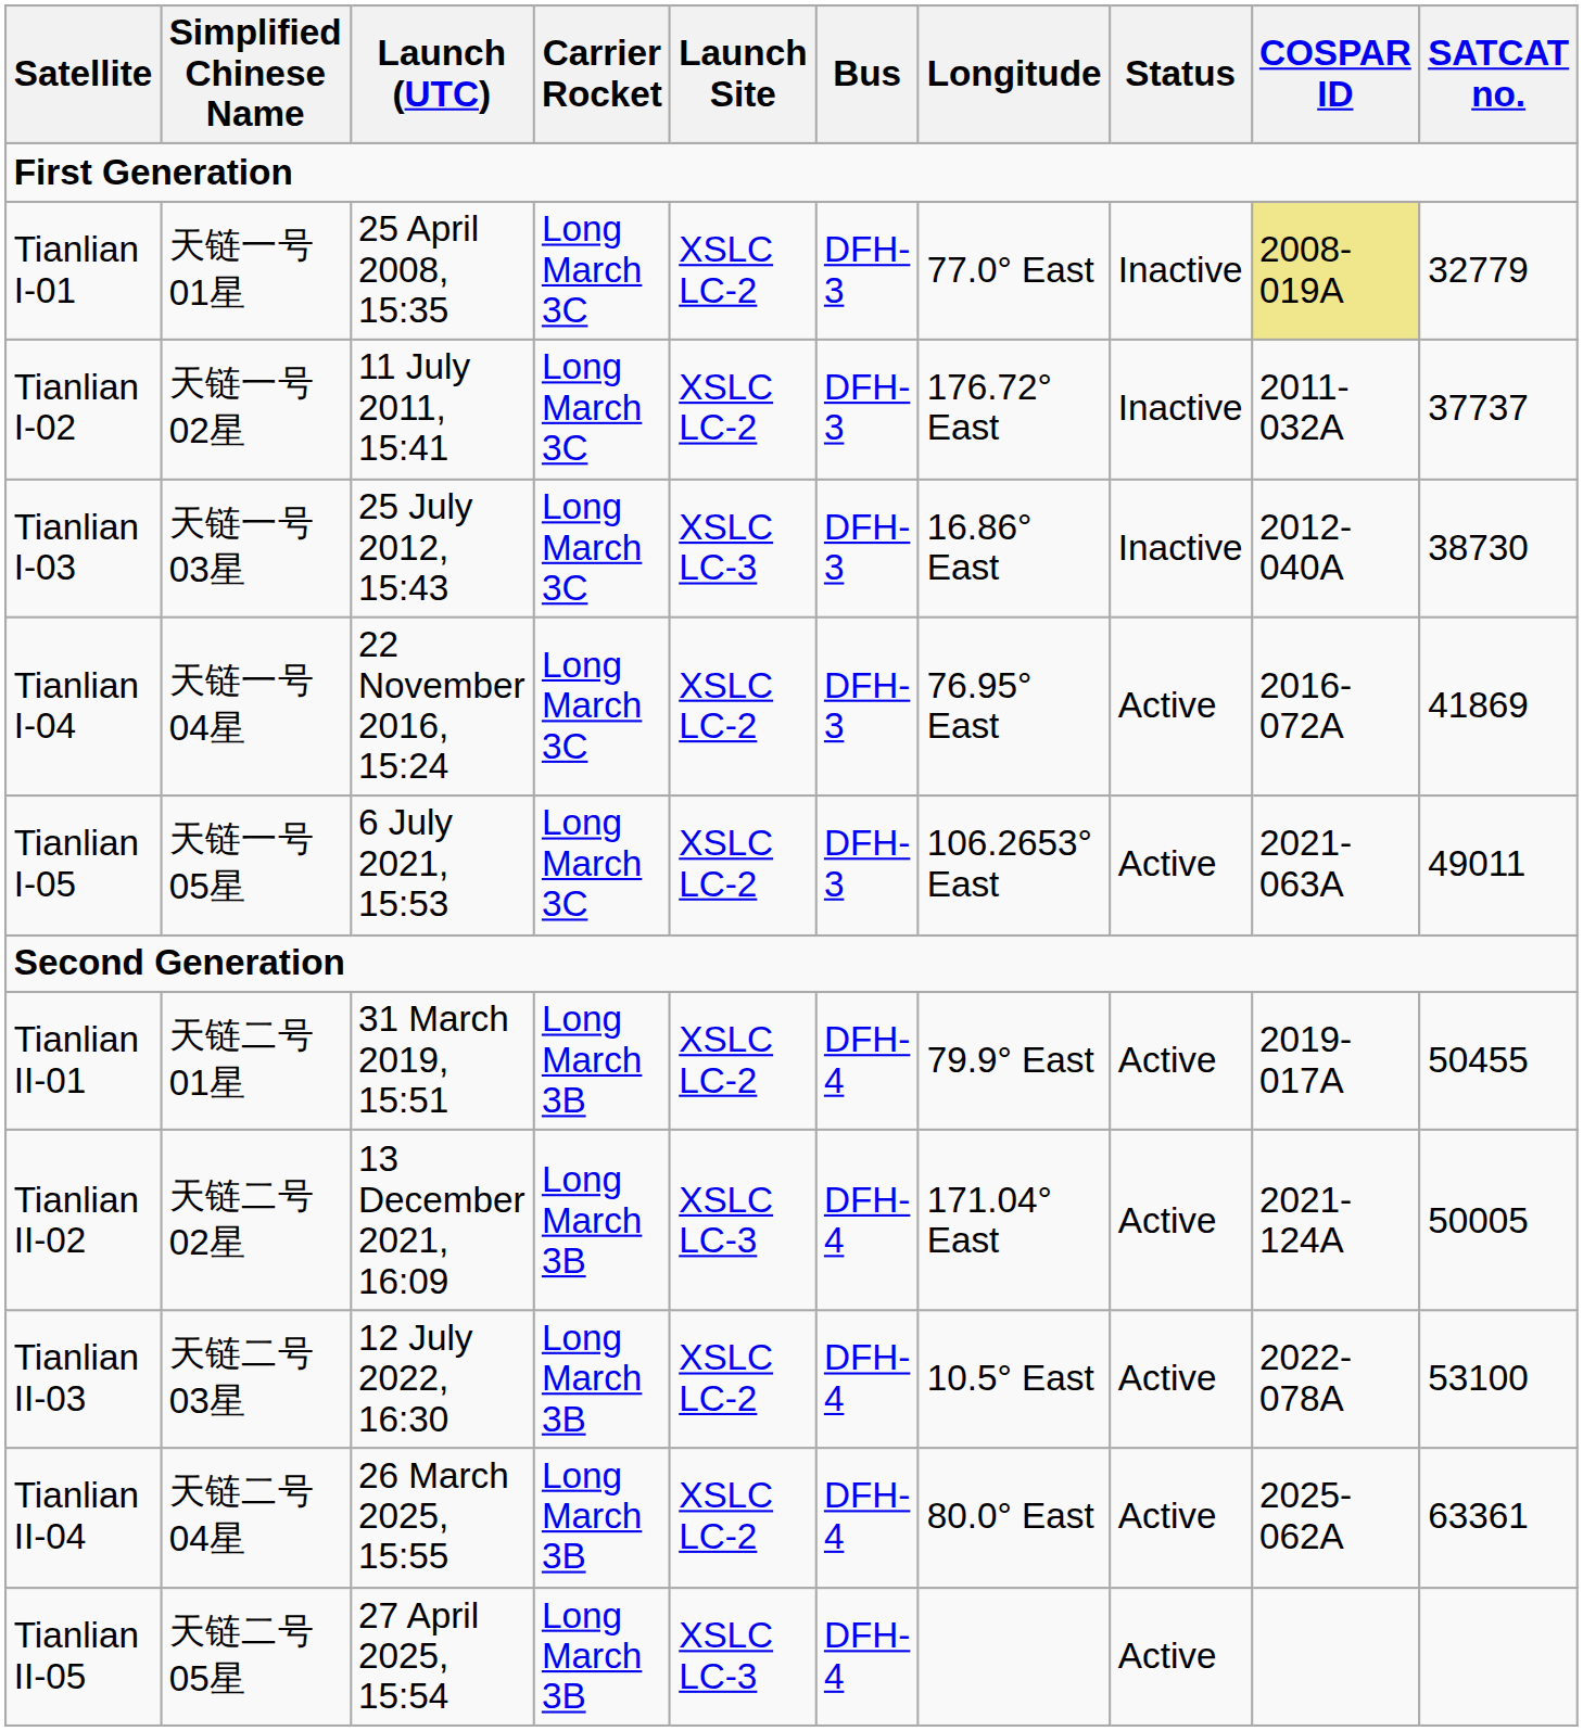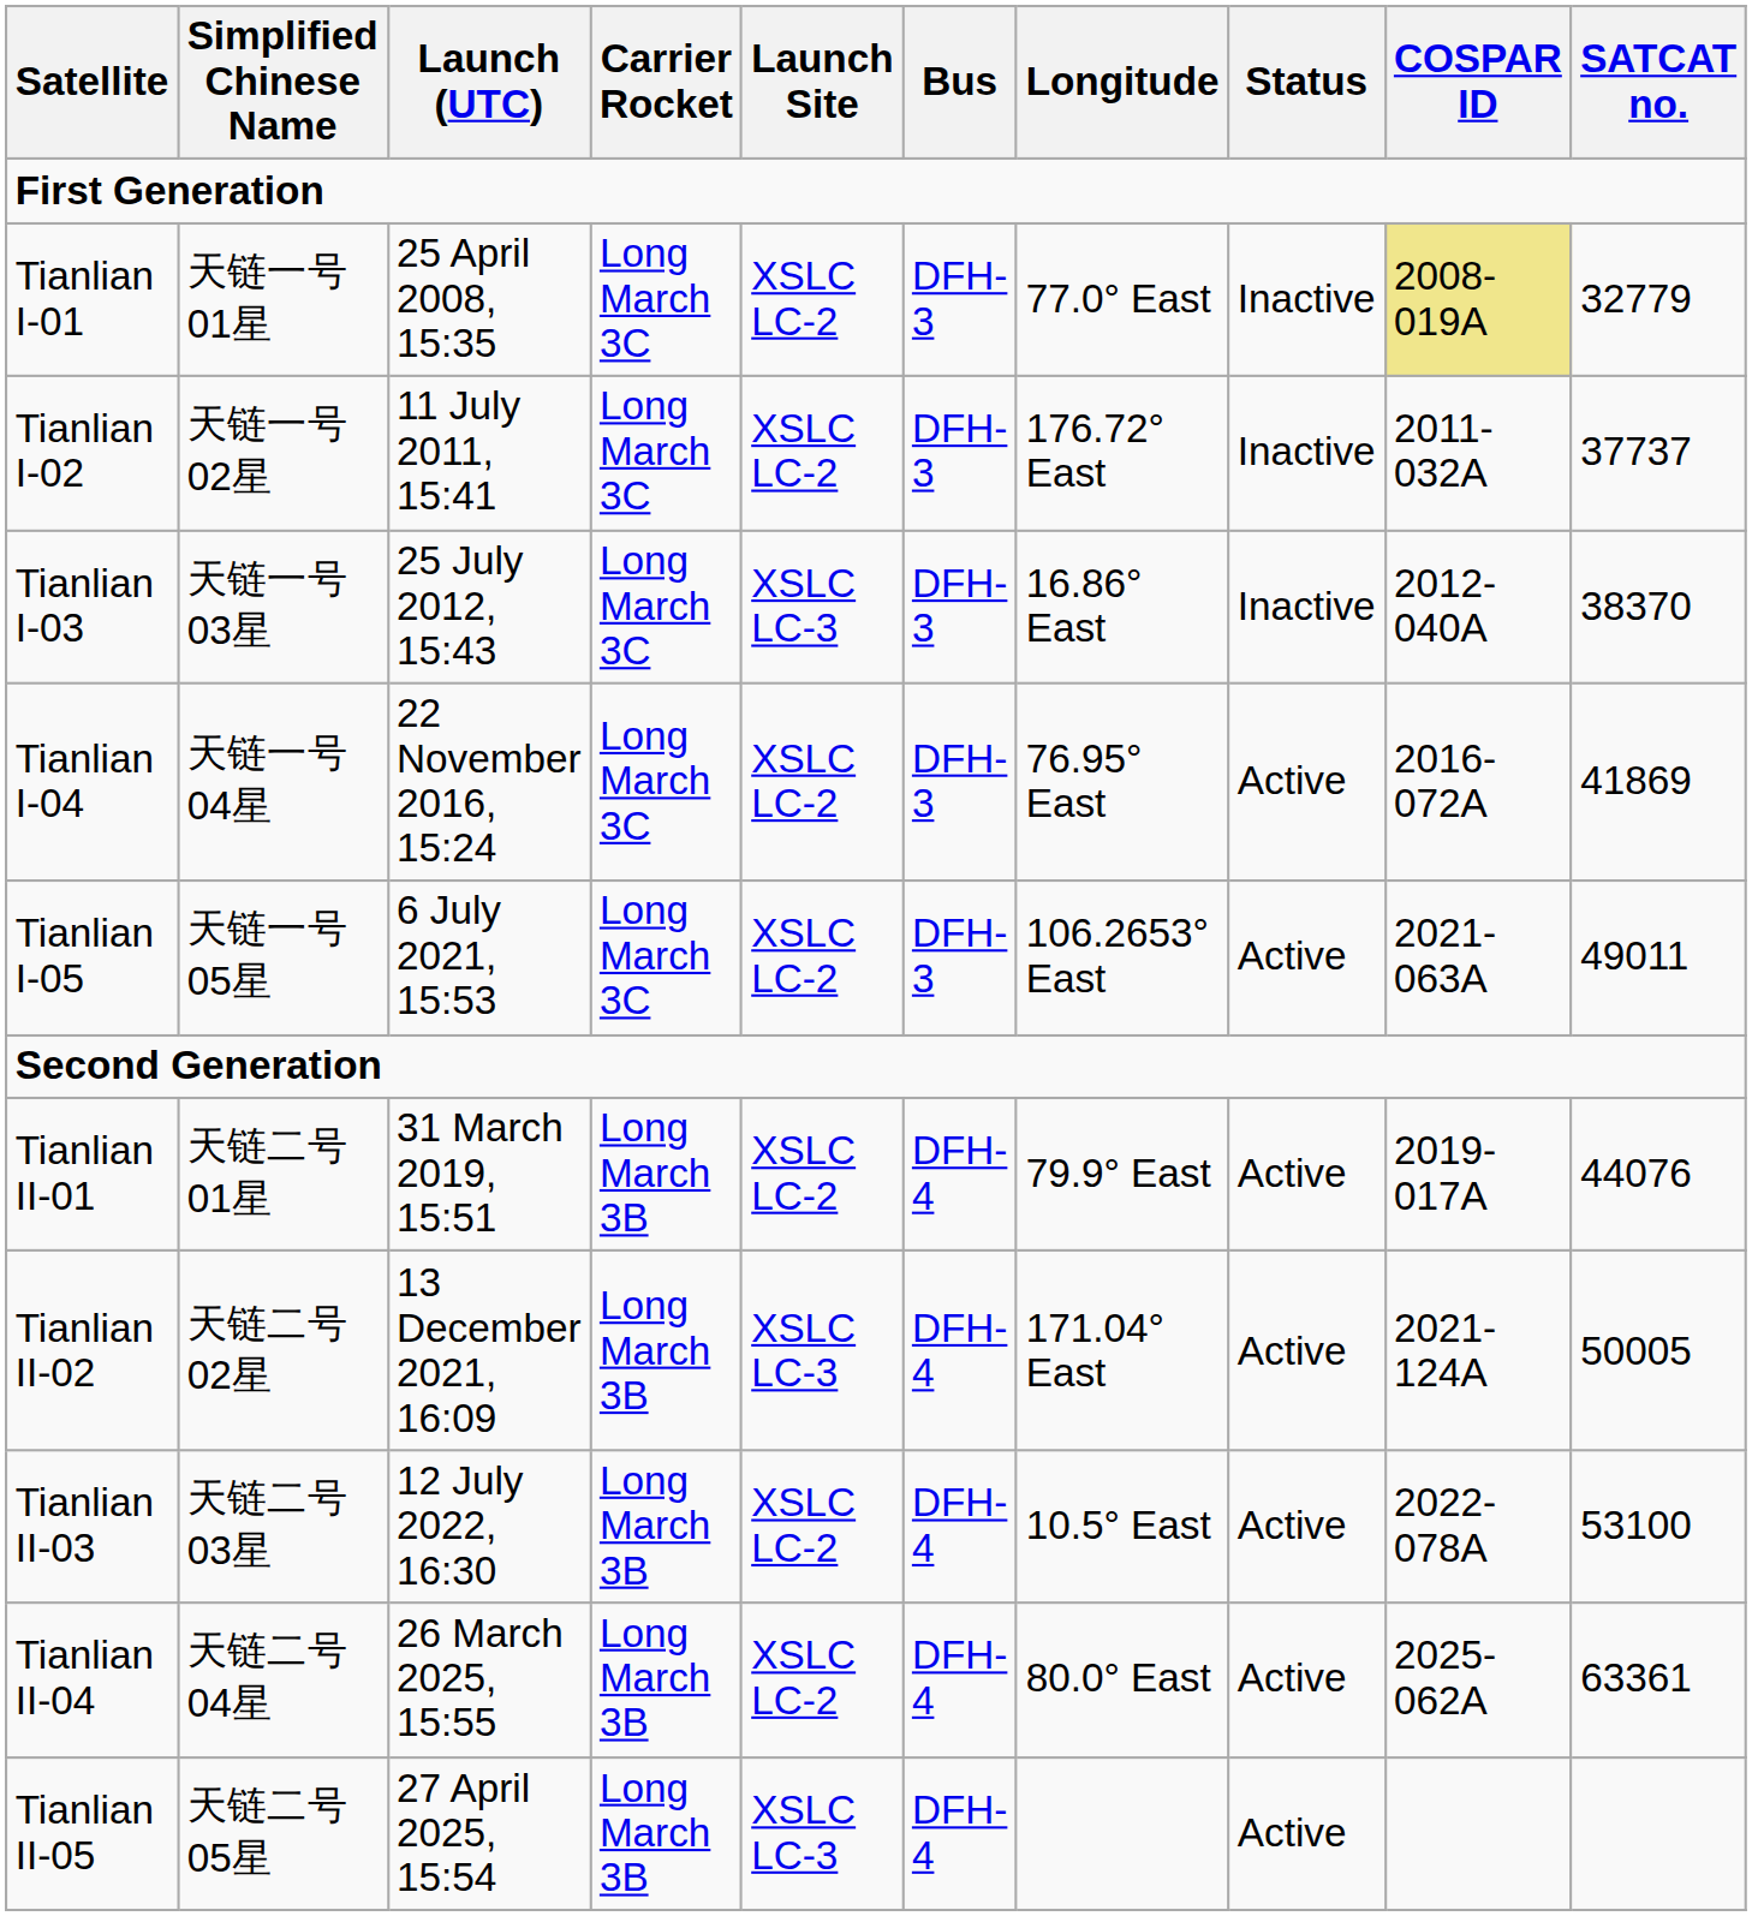 <table class="wikitable">
 <tr>
 <th>Satellite</th>
 <th>Simplified Chinese Name</th>
 <th>Launch (<a href='#'>UTC</a>)</th>
 <th>Carrier Rocket</th>
 <th>Launch Site</th>
 <th>Bus</th>
 <th>Longitude</th>
 <th>Status</th>
 <th><a href='#'>COSPAR ID</a></th>
 <th><a href='#'>SATCAT no.</a></th>
 </tr>
 <tr>
 <td colspan="10"><strong>First Generation</strong></td>
 </tr>
 <tr>
 <td>Tianlian I-01</td>
 <td>天链一号01星</td>
 <td>25 April 2008, 15:35</td>
 <td><a href='#'>Long March 3C</a></td>
 <td><a href='#'>XSLC LC-2</a></td>
 <td><a href='#'>DFH-3</a></td>
 <td>77.0° East</td>
 <td>Inactive</td>
 <td style="background: khaki;">2008-019A</td>
 <td>32779</td>
 </tr>
 <tr>
 <td>Tianlian I-02</td>
 <td>天链一号02星</td>
 <td>11 July 2011, 15:41</td>
 <td><a href='#'>Long March 3C</a></td>
 <td><a href='#'>XSLC LC-2</a></td>
 <td><a href='#'>DFH-3</a></td>
 <td>176.72° East</td>
 <td>Inactive</td>
 <td>2011-032A</td>
 <td>37737</td>
 </tr>
 <tr>
 <td>Tianlian I-03</td>
 <td>天链一号03星</td>
 <td>25 July 2012, 15:43</td>
 <td><a href='#'>Long March 3C</a></td>
 <td><a href='#'>XSLC LC-3</a></td>
 <td><a href='#'>DFH-3</a></td>
 <td>16.86° East</td>
 <td>Inactive</td>
 <td>2012-040A</td>
-<td>38730</td>
+<td>38370</td>
 </tr>
 <tr>
 <td>Tianlian I-04</td>
 <td>天链一号04星</td>
 <td>22 November 2016, 15:24</td>
 <td><a href='#'>Long March 3C</a></td>
 <td><a href='#'>XSLC LC-2</a></td>
 <td><a href='#'>DFH-3</a></td>
 <td>76.95° East</td>
 <td>Active</td>
 <td>2016-072A</td>
 <td>41869</td>
 </tr>
 <tr>
 <td>Tianlian I-05</td>
 <td>天链一号05星</td>
 <td>6 July 2021, 15:53</td>
 <td><a href='#'>Long March 3C</a></td>
 <td><a href='#'>XSLC LC-2</a></td>
 <td><a href='#'>DFH-3</a></td>
 <td>106.2653° East</td>
 <td>Active</td>
 <td>2021-063A</td>
 <td>49011</td>
 </tr>
 <tr>
 <td colspan="10"><strong>Second Generation</strong></td>
 </tr>
 <tr>
 <td>Tianlian II-01</td>
 <td>天链二号01星</td>
 <td>31 March 2019, 15:51</td>
 <td><a href='#'>Long March 3B</a></td>
 <td><a href='#'>XSLC LC-2</a></td>
 <td><a href='#'>DFH-4</a></td>
 <td>79.9° East</td>
 <td>Active</td>
 <td>2019-017A</td>
-<td>50455</td>
+<td>44076</td>
 </tr>
 <tr>
 <td>Tianlian II-02</td>
 <td>天链二号02星</td>
 <td>13 December 2021, 16:09</td>
 <td><a href='#'>Long March 3B</a></td>
 <td><a href='#'>XSLC LC-3</a></td>
 <td><a href='#'>DFH-4</a></td>
 <td>171.04° East</td>
 <td>Active</td>
 <td>2021-124A</td>
 <td>50005</td>
 </tr>
 <tr>
 <td>Tianlian II-03</td>
 <td>天链二号03星</td>
 <td>12 July 2022, 16:30</td>
 <td><a href='#'>Long March 3B</a></td>
 <td><a href='#'>XSLC LC-2</a></td>
 <td><a href='#'>DFH-4</a></td>
 <td>10.5° East</td>
 <td>Active</td>
 <td>2022-078A</td>
 <td>53100</td>
 </tr>
 <tr>
 <td>Tianlian II-04</td>
 <td>天链二号04星</td>
 <td>26 March 2025, 15:55</td>
 <td><a href='#'>Long March 3B</a></td>
 <td><a href='#'>XSLC LC-2</a></td>
 <td><a href='#'>DFH-4</a></td>
 <td>80.0° East</td>
 <td>Active</td>
 <td>2025-062A</td>
 <td>63361</td>
 </tr>
 <tr>
 <td>Tianlian II-05</td>
 <td>天链二号05星</td>
 <td>27 April 2025, 15:54</td>
 <td><a href='#'>Long March 3B</a></td>
 <td><a href='#'>XSLC LC-3</a></td>
 <td><a href='#'>DFH-4</a></td>
 <td></td>
 <td>Active</td>
 <td></td>
 <td></td>
 </tr>
 </table>
